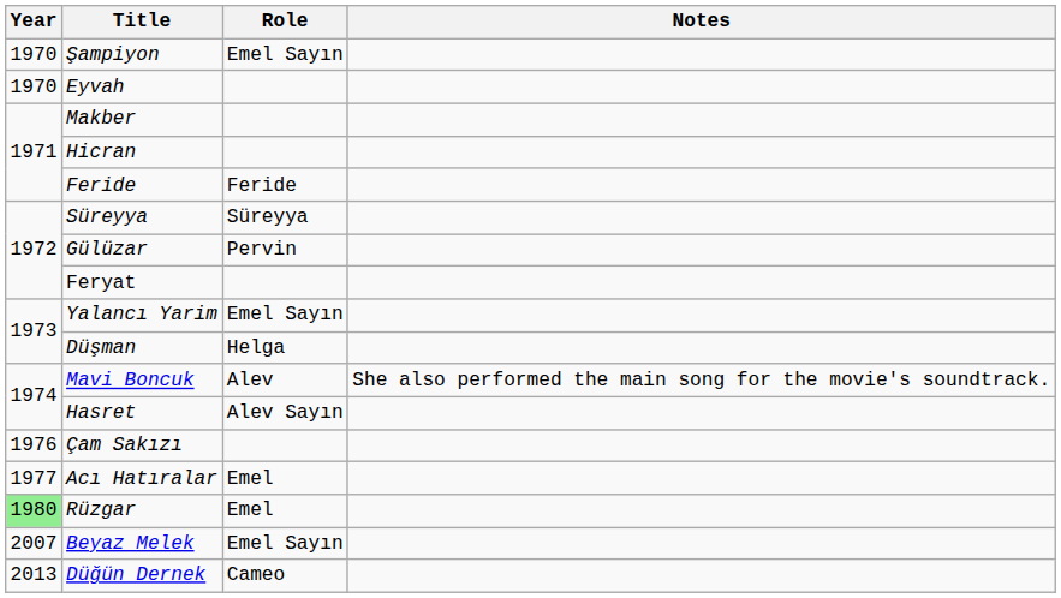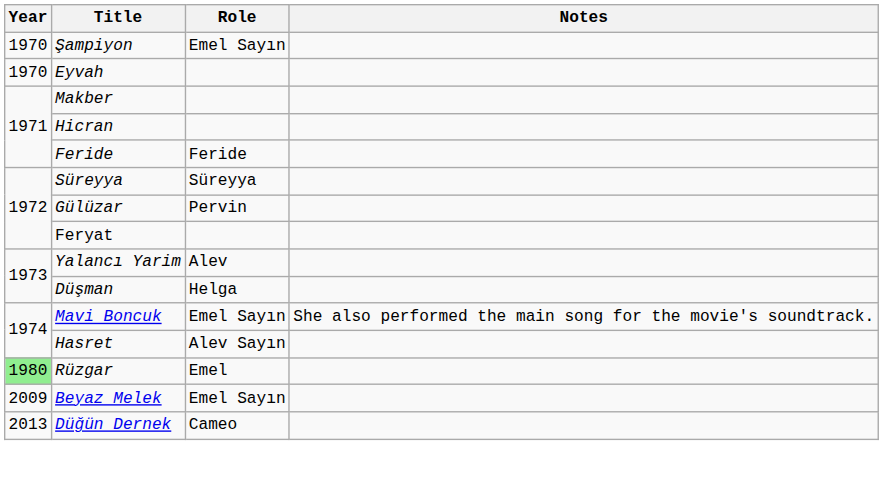 <table class="wikitable" style="font-size: 90%;">
 <tr>
 <th>Year</th>
 <th>Title</th>
 <th>Role</th>
 <th>Notes</th>
 </tr>
 <tr>
 <td>1970</td>
 <td><em>Şampiyon</em></td>
 <td>Emel Sayın</td>
 <td></td>
 </tr>
 <tr>
 <td>1970</td>
 <td><em>Eyvah</em></td>
 <td></td>
 <td></td>
 </tr>
 <tr>
 <td rowspan="3">1971</td>
 <td><em>Makber</em></td>
 <td></td>
 <td></td>
 </tr>
 <tr>
 <td><em>Hicran</em></td>
 <td></td>
 <td></td>
 </tr>
 <tr>
 <td><em>Feride</em></td>
 <td>Feride</td>
 <td></td>
 </tr>
 <tr>
 <td rowspan="3">1972</td>
 <td><em>Süreyya</em></td>
 <td>Süreyya</td>
 <td></td>
 </tr>
 <tr>
 <td><em>Gülüzar</em></td>
 <td>Pervin</td>
 <td></td>
 </tr>
 <tr>
 <td>Feryat</td>
 <td></td>
 <td></td>
 </tr>
 <tr>
 <td rowspan="2">1973</td>
 <td><em>Yalancı Yarim</em></td>
-<td>Emel Sayın</td>
+<td>Alev</td>
 <td></td>
 </tr>
 <tr>
 <td><em>Düşman</em></td>
 <td>Helga</td>
 <td></td>
 </tr>
 <tr>
 <td rowspan="2">1974</td>
 <td><em><a href='#'>Mavi Boncuk</a></em></td>
-<td>Alev</td>
+<td>Emel Sayın</td>
 <td>She also performed the main song for the movie's soundtrack.</td>
 </tr>
 <tr>
 <td><em>Hasret</em></td>
 <td>Alev Sayın</td>
-<td></td>
-</tr>
-<tr>
-<td>1976</td>
-<td><em>Çam Sakızı</em></td>
-<td></td>
-<td></td>
-</tr>
-<tr>
-<td>1977</td>
-<td><em>Acı Hatıralar</em></td>
-<td>Emel</td>
 <td></td>
 </tr>
 <tr>
 <td style="background: lightgreen;">1980</td>
 <td><em>Rüzgar</em></td>
 <td>Emel</td>
 <td></td>
 </tr>
 <tr>
-<td>2007</td>
+<td>2009</td>
 <td><em><a href='#'>Beyaz Melek</a></em></td>
 <td>Emel Sayın</td>
 <td></td>
 </tr>
 <tr>
 <td>2013</td>
 <td><em><a href='#'>Düğün Dernek</a></em></td>
 <td>Cameo</td>
 <td></td>
 </tr>
 </table>
